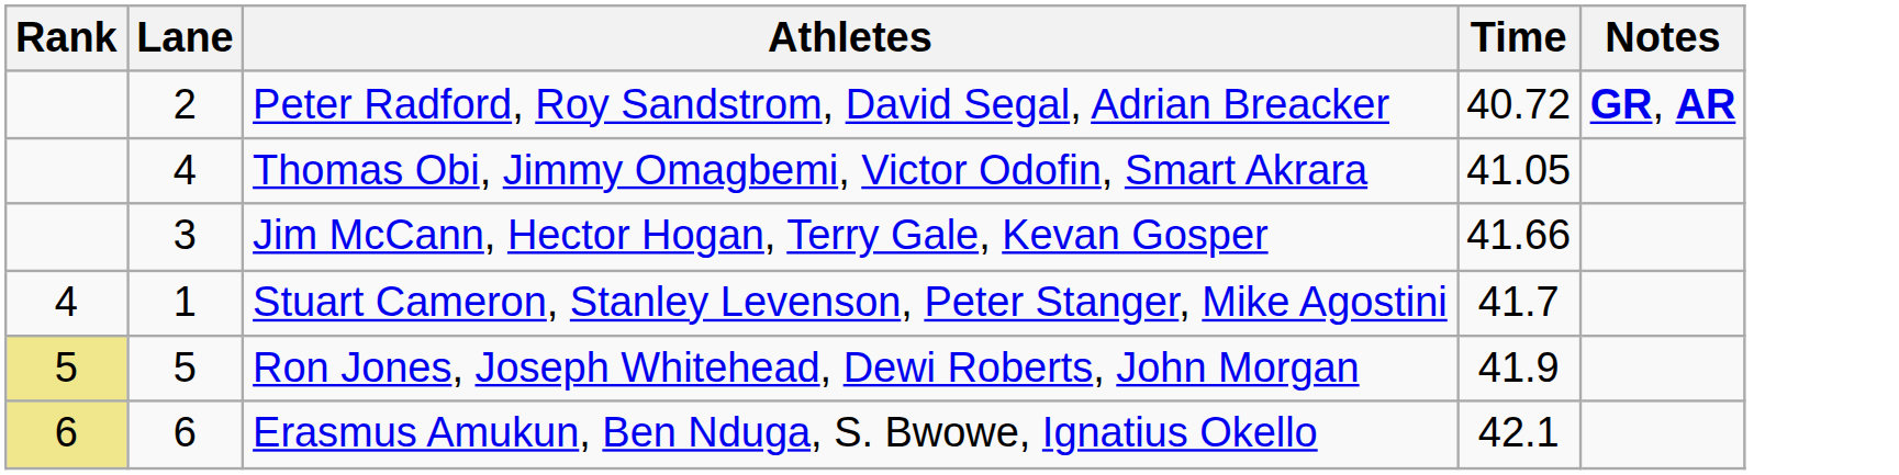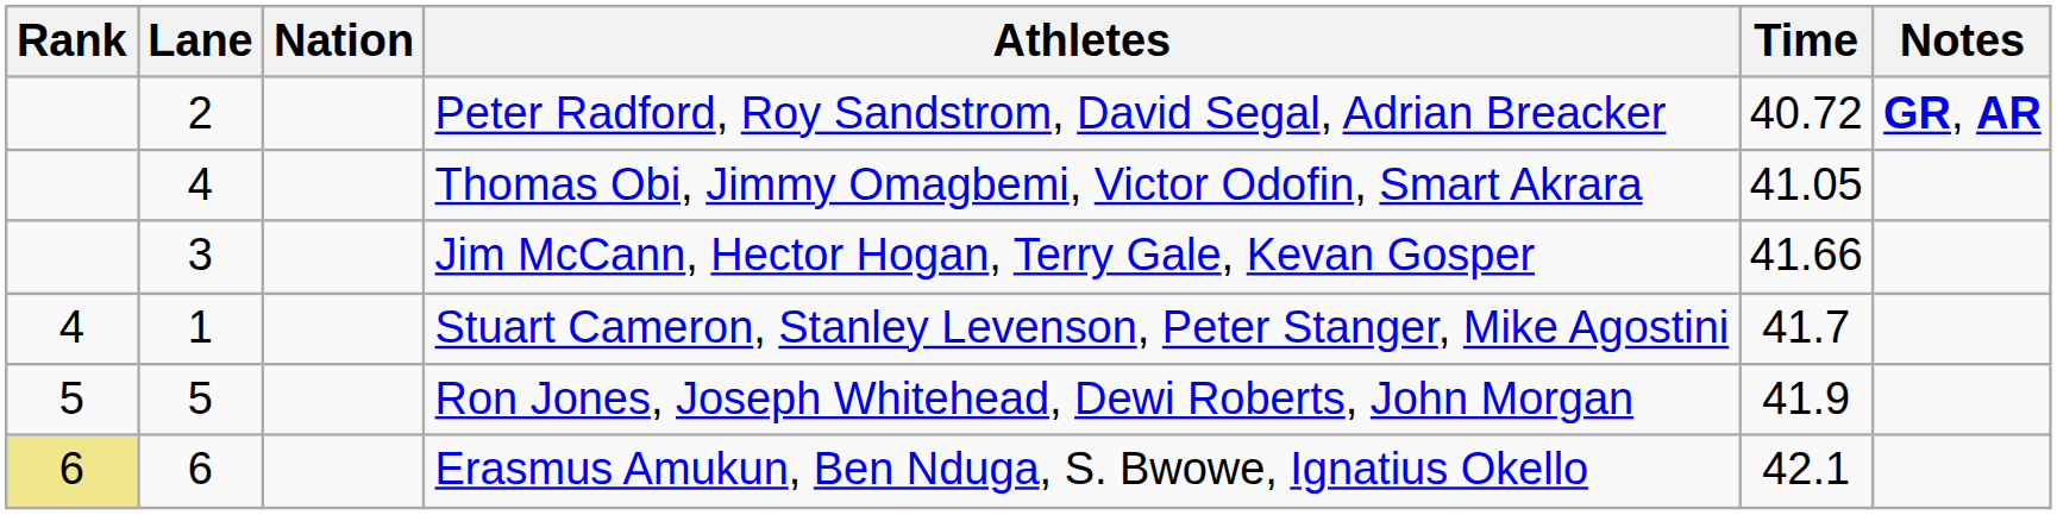 <table class="wikitable sortable" style="text-align:center">
 <tr>
 <th>Rank</th>
 <th>Lane</th>
+<th>Nation</th>
 <th>Athletes</th>
 <th>Time</th>
 <th>Notes</th>
 </tr>
 <tr>
 <td></td>
 <td>2</td>
+<td align=left></td>
 <td align=left><a href='#'>Peter Radford</a>, <a href='#'>Roy Sandstrom</a>, <a href='#'>David Segal</a>, <a href='#'>Adrian Breacker</a></td>
 <td>40.72</td>
 <td><strong><a href='#'>GR</a></strong>, <strong><a href='#'>AR</a></strong></td>
 </tr>
 <tr>
 <td></td>
 <td>4</td>
+<td align=left></td>
 <td align=left><a href='#'>Thomas Obi</a>, <a href='#'>Jimmy Omagbemi</a>, <a href='#'>Victor Odofin</a>, <a href='#'>Smart Akrara</a></td>
 <td>41.05</td>
 <td></td>
 </tr>
 <tr>
 <td></td>
 <td>3</td>
+<td align=left></td>
 <td align=left><a href='#'>Jim McCann</a>, <a href='#'>Hector Hogan</a>, <a href='#'>Terry Gale</a>, <a href='#'>Kevan Gosper</a></td>
 <td>41.66</td>
 <td></td>
 </tr>
 <tr>
 <td>4</td>
 <td>1</td>
+<td align=left></td>
 <td align=left><a href='#'>Stuart Cameron</a>, <a href='#'>Stanley Levenson</a>, <a href='#'>Peter Stanger</a>, <a href='#'>Mike Agostini</a></td>
 <td>41.7</td>
 <td></td>
 </tr>
 <tr>
-<td style="background: khaki;">5</td>
 <td>5</td>
+<td>5</td>
+<td align=left></td>
 <td align=left><a href='#'>Ron Jones</a>, <a href='#'>Joseph Whitehead</a>, <a href='#'>Dewi Roberts</a>, <a href='#'>John Morgan</a></td>
 <td>41.9</td>
 <td></td>
 </tr>
 <tr>
 <td style="background: khaki;">6</td>
 <td>6</td>
+<td align=left></td>
 <td align=left><a href='#'>Erasmus Amukun</a>, <a href='#'>Ben Nduga</a>, S. Bwowe, <a href='#'>Ignatius Okello</a></td>
 <td>42.1</td>
 <td></td>
 </tr>
 </table>
